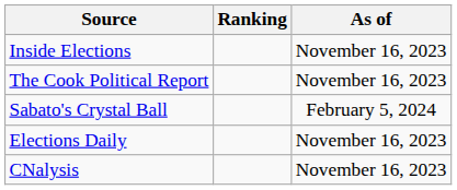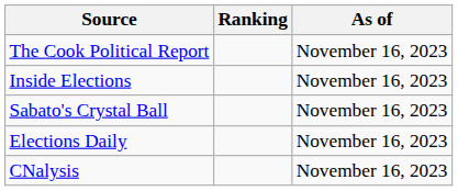 <table class="wikitable" style="text-align:center">
 <tr>
 <th>Source</th>
 <th>Ranking</th>
 <th>As of</th>
 </tr>
 <tr>
-<td align=left><a href='#'>Inside Elections</a></td>
+<td align=left><a href='#'>The Cook Political Report</a></td>
 <td></td>
 <td>November 16, 2023</td>
 </tr>
 <tr>
-<td align=left><a href='#'>The Cook Political Report</a></td>
+<td align=left><a href='#'>Inside Elections</a></td>
 <td></td>
 <td>November 16, 2023</td>
 </tr>
 <tr>
 <td align=left><a href='#'>Sabato's Crystal Ball</a></td>
 <td></td>
-<td>February 5, 2024</td>
+<td>November 16, 2023</td>
 </tr>
 <tr>
 <td align=left><a href='#'>Elections Daily</a></td>
 <td></td>
 <td>November 16, 2023</td>
 </tr>
 <tr>
 <td align=left><a href='#'>CNalysis</a></td>
 <td></td>
 <td>November 16, 2023</td>
 </tr>
 </table>
